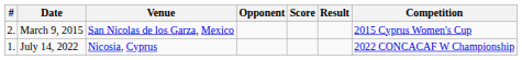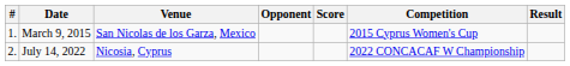 <table class="wikitable collapsible collapsed">
 <tr>
 <th>#</th>
 <th>Date</th>
 <th>Venue</th>
 <th>Opponent</th>
 <th>Score</th>
+<th>Competition</th>
 <th>Result</th>
-<th>Competition</th>
 </tr>
 <tr>
-<td>2.</td>
+<td>1.</td>
 <td>March 9, 2015</td>
 <td><a href='#'>San Nicolas de los Garza</a>,  <a href='#'>Mexico</a></td>
 <td></td>
 <td></td>
+<td><a href='#'>2015 Cyprus Women's Cup</a></td>
 <td></td>
-<td><a href='#'>2015 Cyprus Women's Cup</a></td>
 </tr>
 <tr>
-<td>1.</td>
+<td>2.</td>
 <td>July 14, 2022</td>
 <td><a href='#'>Nicosia</a>, <a href='#'>Cyprus</a></td>
 <td></td>
 <td></td>
+<td><a href='#'>2022 CONCACAF W Championship</a></td>
 <td></td>
-<td><a href='#'>2022 CONCACAF W Championship</a></td>
 </tr>
 </table>
